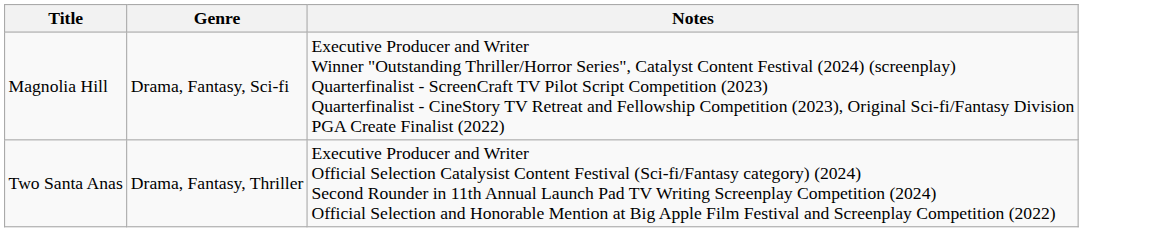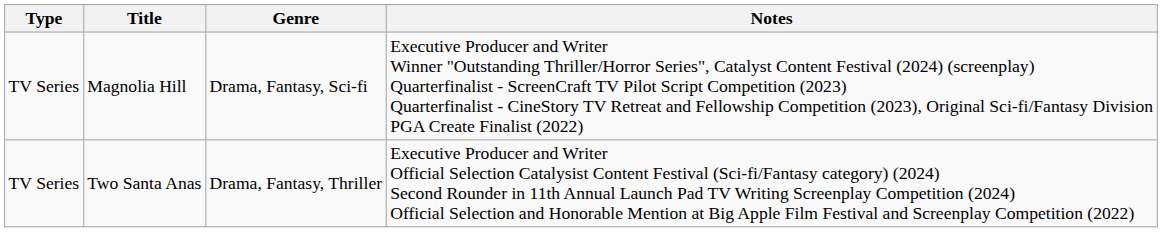 <table class="wikitable sortable">
 <tr>
+<th>Type</th>
 <th>Title</th>
 <th>Genre</th>
 <th>Notes</th>
 </tr>
 <tr>
+<td>TV Series</td>
 <td>Magnolia Hill</td>
 <td>Drama, Fantasy, Sci-fi</td>
 <td>Executive Producer and Writer<br>Winner "Outstanding Thriller/Horror Series", Catalyst Content Festival (2024) (screenplay)<br>Quarterfinalist - ScreenCraft TV Pilot Script Competition (2023)<br> Quarterfinalist - CineStory TV Retreat and Fellowship Competition (2023), Original Sci-fi/Fantasy Division <br>PGA Create Finalist (2022)</td>
 </tr>
 <tr>
+<td>TV Series</td>
 <td>Two Santa Anas</td>
 <td>Drama, Fantasy, Thriller</td>
 <td>Executive Producer and Writer<br>Official Selection Catalysist Content Festival (Sci-fi/Fantasy category) (2024)<br>Second Rounder in 11th Annual Launch Pad TV Writing Screenplay Competition (2024) <br>Official Selection and Honorable Mention at Big Apple Film Festival and Screenplay Competition (2022)</td>
 </tr>
 </table>
